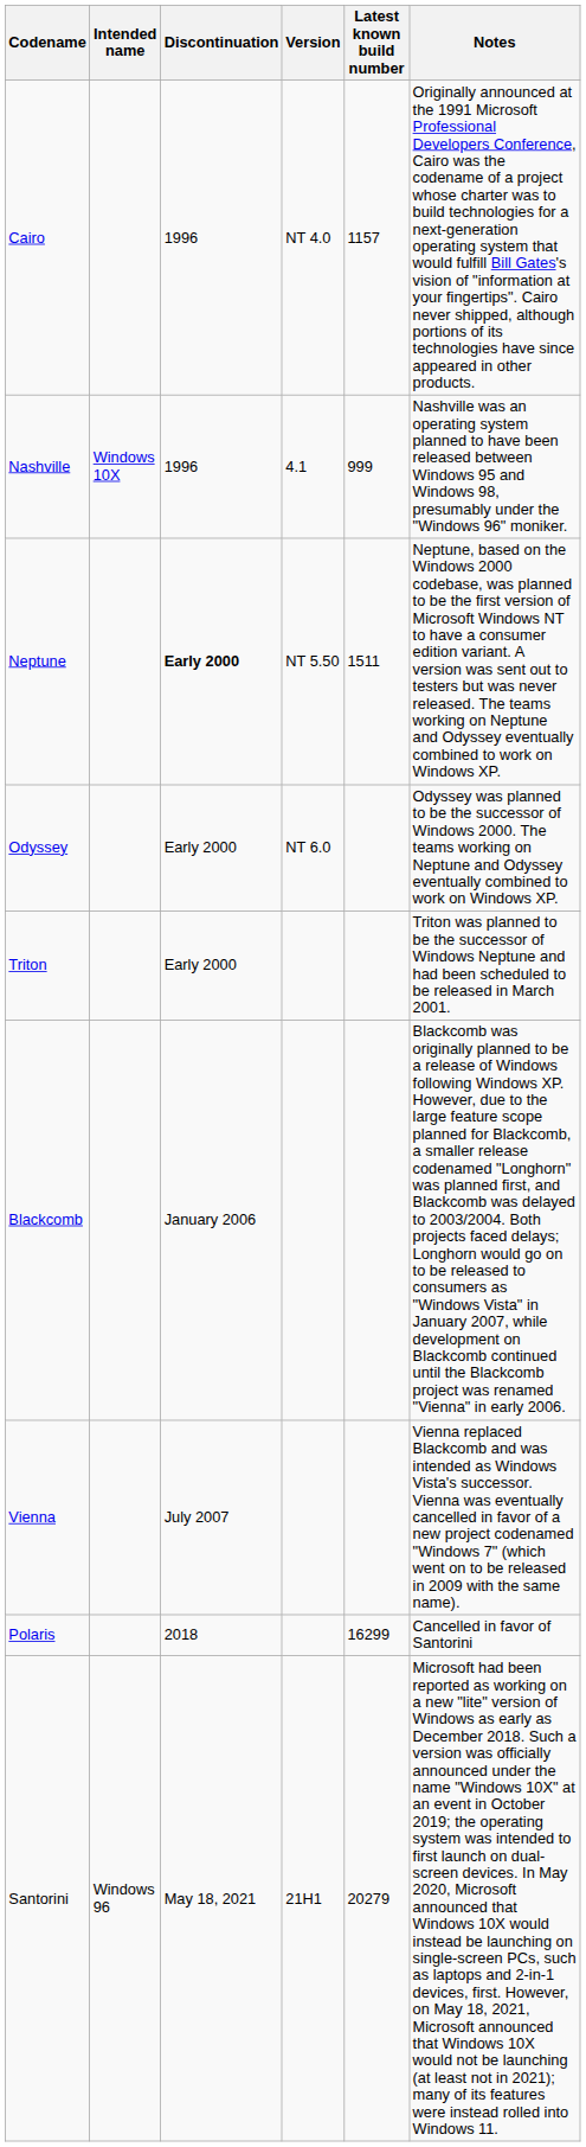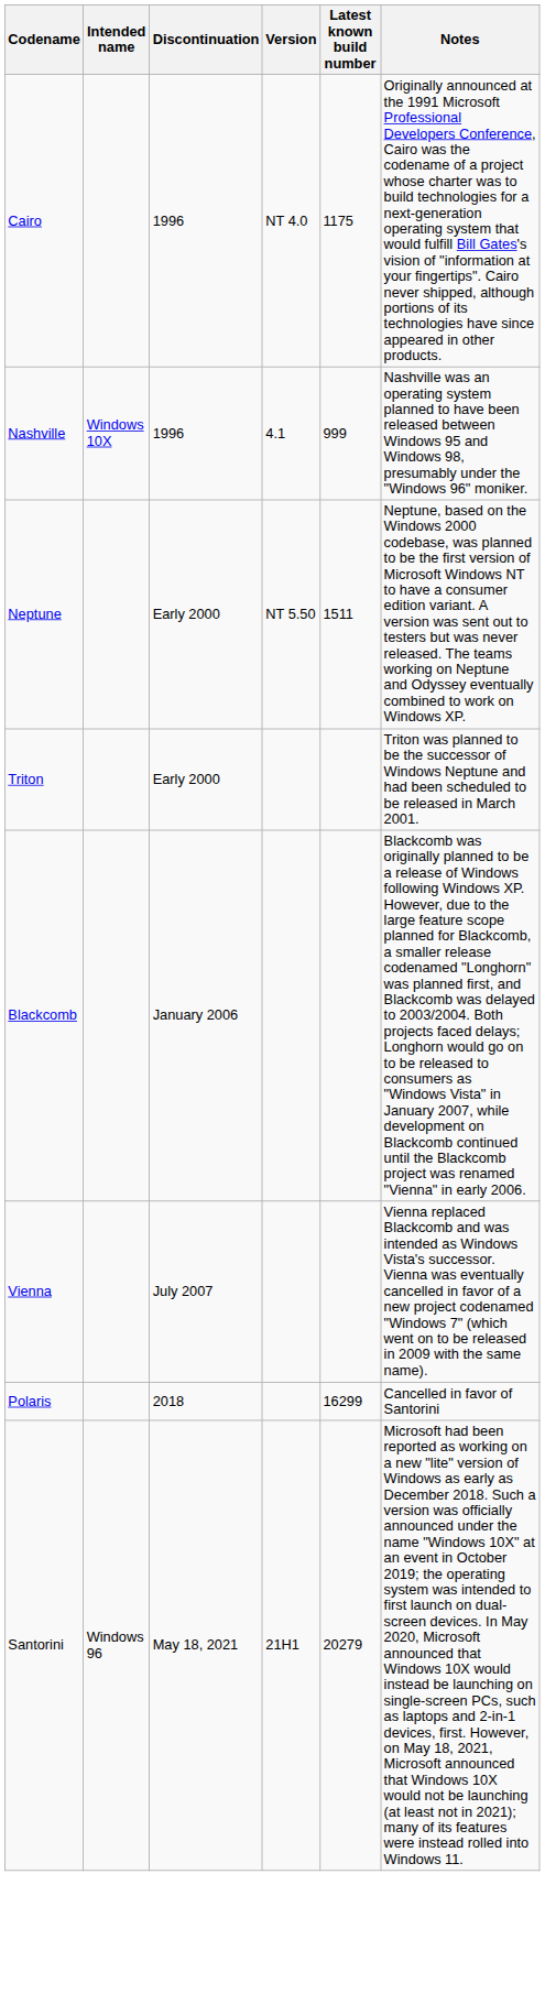 <table class="wikitable sortable">
 <tr>
 <th>Codename</th>
 <th>Intended name</th>
 <th>Discontinuation</th>
 <th>Version</th>
 <th>Latest known build number</th>
 <th>Notes</th>
 </tr>
 <tr>
 <td><a href='#'>Cairo</a></td>
 <td></td>
 <td>1996</td>
 <td>NT 4.0</td>
-<td>1157</td>
+<td>1175</td>
 <td>Originally announced at the 1991 Microsoft <a href='#'>Professional Developers Conference</a>, Cairo was the codename of a project whose charter was to build technologies for a next-generation operating system that would fulfill <a href='#'>Bill Gates</a>'s vision of "information at your fingertips". Cairo never shipped, although portions of its technologies have since appeared in other products.</td>
 </tr>
 <tr>
 <td><a href='#'>Nashville</a></td>
 <td><a href='#'>Windows 10X</a></td>
 <td>1996</td>
 <td>4.1</td>
 <td>999</td>
 <td>Nashville was an operating system planned to have been released between Windows 95 and Windows 98, presumably under the "Windows 96" moniker.</td>
 </tr>
 <tr>
 <td><a href='#'>Neptune</a></td>
 <td></td>
-<td><strong>Early 2000</strong></td>
+<td>Early 2000</td>
 <td>NT 5.50</td>
 <td>1511</td>
 <td>Neptune, based on the Windows 2000 codebase, was planned to be the first version of Microsoft Windows NT to have a consumer edition variant. A version was sent out to testers but was never released. The teams working on Neptune and Odyssey eventually combined to work on Windows XP.</td>
-</tr>
-<tr>
-<td><a href='#'>Odyssey</a></td>
-<td></td>
-<td>Early 2000</td>
-<td>NT 6.0</td>
-<td></td>
-<td>Odyssey was planned to be the successor of Windows 2000. The teams working on Neptune and Odyssey eventually combined to work on Windows XP.</td>
 </tr>
 <tr>
 <td><a href='#'>Triton</a></td>
 <td></td>
 <td>Early 2000</td>
 <td></td>
 <td></td>
 <td>Triton was planned to be the successor of Windows Neptune and had been scheduled to be released in March 2001.</td>
 </tr>
 <tr>
 <td><a href='#'>Blackcomb</a></td>
 <td></td>
 <td>January 2006</td>
 <td></td>
 <td></td>
 <td>Blackcomb was originally planned to be a release of Windows following Windows XP. However, due to the large feature scope planned for Blackcomb, a smaller release codenamed "Longhorn" was planned first, and Blackcomb was delayed to 2003/2004. Both projects faced delays; Longhorn would go on to be released to consumers as "Windows Vista" in January 2007, while development on Blackcomb continued until the Blackcomb project was renamed "Vienna" in early 2006.</td>
 </tr>
 <tr>
 <td><a href='#'>Vienna</a></td>
 <td></td>
 <td>July 2007</td>
 <td></td>
 <td></td>
 <td>Vienna replaced Blackcomb and was intended as Windows Vista's successor. Vienna was eventually cancelled in favor of a new project codenamed "Windows 7" (which went on to be released in 2009 with the same name).</td>
 </tr>
 <tr>
 <td><a href='#'>Polaris</a></td>
 <td></td>
 <td>2018</td>
 <td></td>
 <td>16299</td>
 <td>Cancelled in favor of Santorini</td>
 </tr>
 <tr>
 <td>Santorini</td>
 <td>Windows 96</td>
 <td>May 18, 2021</td>
 <td>21H1</td>
 <td>20279</td>
 <td>Microsoft had been reported as working on a new "lite" version of Windows as early as December 2018. Such a version was officially announced under the name "Windows 10X" at an event in October 2019; the operating system was intended to first launch on dual-screen devices. In May 2020, Microsoft announced that Windows 10X would instead be launching on single-screen PCs, such as laptops and 2-in-1 devices, first. However, on May 18, 2021, Microsoft announced that Windows 10X would not be launching (at least not in 2021); many of its features were instead rolled into Windows 11.</td>
 </tr>
 </table>
